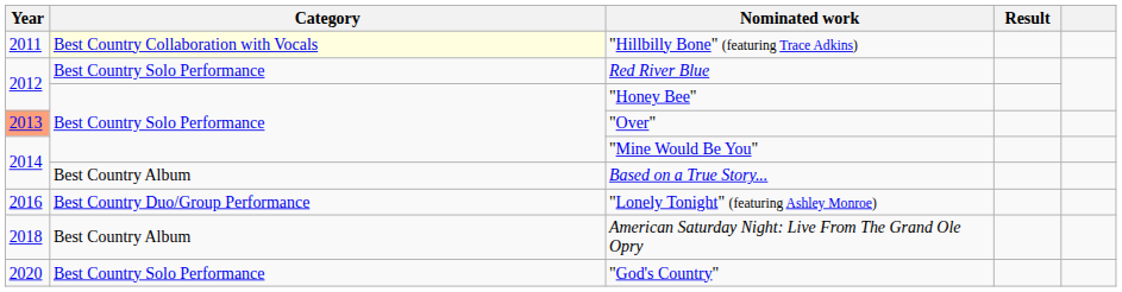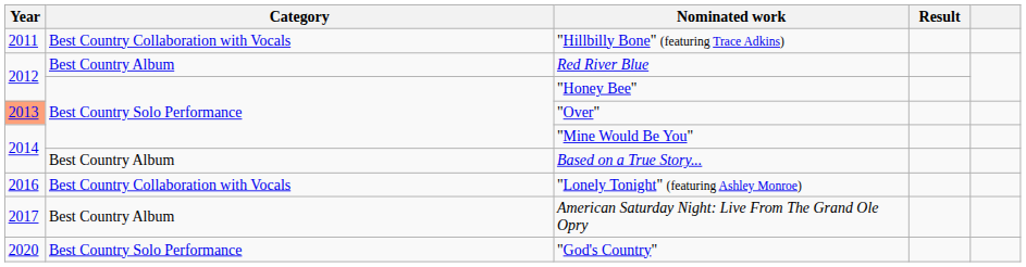 <table class="wikitable plainrowheaders" style="width:85%;">
 <tr>
 <th scope="col" style="width:4%;">Year</th>
 <th scope="col" style="width:50%;">Category</th>
 <th scope="col" style="width:35%;">Nominated work</th>
 <th scope="col" style="width:6%;">Result</th>
 <th scope="col" style="width:6%;"></th>
 </tr>
 <tr>
 <td><a href='#'>2011</a></td>
-<td style="background: lightyellow;"><a href='#'>Best Country Collaboration with Vocals</a></td>
+<td><a href='#'>Best Country Collaboration with Vocals</a></td>
 <td>"<a href='#'>Hillbilly Bone</a>" <small>(featuring <a href='#'>Trace Adkins</a>)</small></td>
 <td></td>
 <td></td>
 </tr>
 <tr>
 <td rowspan="2"><a href='#'>2012</a></td>
-<td><a href='#'>Best Country Solo Performance</a></td>
+<td><a href='#'>Best Country Album</a></td>
 <td><em><a href='#'>Red River Blue</a></em></td>
 <td></td>
 <td rowspan="2"></td>
 </tr>
 <tr>
 <td rowspan="3"><a href='#'>Best Country Solo Performance</a></td>
 <td>"<a href='#'>Honey Bee</a>"</td>
 <td></td>
 </tr>
 <tr>
 <td style="background: lightsalmon;"><a href='#'>2013</a></td>
 <td>"<a href='#'>Over</a>"</td>
 <td></td>
 <td></td>
 </tr>
 <tr>
 <td rowspan="2"><a href='#'>2014</a></td>
 <td>"<a href='#'>Mine Would Be You</a>"</td>
 <td></td>
 <td></td>
 </tr>
 <tr>
 <td>Best Country Album</td>
 <td><em><a href='#'>Based on a True Story...</a></em></td>
 <td></td>
 <td></td>
 </tr>
 <tr>
 <td><a href='#'>2016</a></td>
-<td><a href='#'>Best Country Duo/Group Performance</a></td>
+<td><a href='#'>Best Country Collaboration with Vocals</a></td>
 <td>"<a href='#'>Lonely Tonight</a>" <small>(featuring <a href='#'>Ashley Monroe</a>)</small></td>
 <td></td>
 <td></td>
 </tr>
 <tr>
-<td><a href='#'>2018</a></td>
+<td><a href='#'>2017</a></td>
 <td>Best Country Album</td>
 <td><em>American Saturday Night: Live From The Grand Ole Opry</em></td>
 <td></td>
 <td></td>
 </tr>
 <tr>
 <td><a href='#'>2020</a></td>
 <td><a href='#'>Best Country Solo Performance</a></td>
 <td>"<a href='#'>God's Country</a>"</td>
 <td></td>
 <td></td>
 </tr>
 </table>
